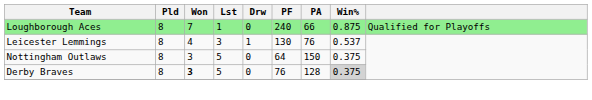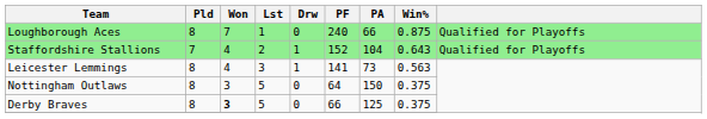 <table class="wikitable" width=65%">
 <tr>
 <th width=26%>Team</th>
 <th width=5%>Pld</th>
 <th width=5%>Won</th>
 <th width=5%>Lst</th>
 <th width=5%>Drw</th>
 <th width=5%>PF</th>
 <th width=5%>PA</th>
 <th width=6%>Win%</th>
 <th width=38%></th>
 </tr>
 <tr style="background:lightgreen">
 <td>Loughborough Aces</td>
 <td>8</td>
 <td>7</td>
 <td>1</td>
 <td>0</td>
 <td>240</td>
 <td>66</td>
 <td>0.875</td>
 <td>Qualified for Playoffs</td>
 </tr>
+<tr style="background:lightgreen">
+<td>Staffordshire Stallions</td>
+<td>7</td>
+<td>4</td>
+<td>2</td>
+<td>1</td>
+<td>152</td>
+<td>104</td>
+<td>0.643</td>
+<td>Qualified for Playoffs</td>
+</tr>
 <tr>
 <td>Leicester Lemmings</td>
 <td>8</td>
 <td>4</td>
 <td>3</td>
 <td>1</td>
-<td>130</td>
-<td>76</td>
-<td>0.537</td>
+<td>141</td>
+<td>73</td>
+<td>0.563</td>
 </tr>
 <tr>
 <td>Nottingham Outlaws</td>
 <td>8</td>
 <td>3</td>
 <td>5</td>
 <td>0</td>
 <td>64</td>
 <td>150</td>
 <td>0.375</td>
 </tr>
 <tr>
 <td>Derby Braves</td>
 <td>8</td>
 <td><strong>3</strong></td>
 <td>5</td>
 <td>0</td>
-<td>76</td>
-<td>128</td>
-<td style="background: lightgrey;">0.375</td>
+<td>66</td>
+<td>125</td>
+<td>0.375</td>
 </tr>
 <tr>
 </tr>
 </table>
